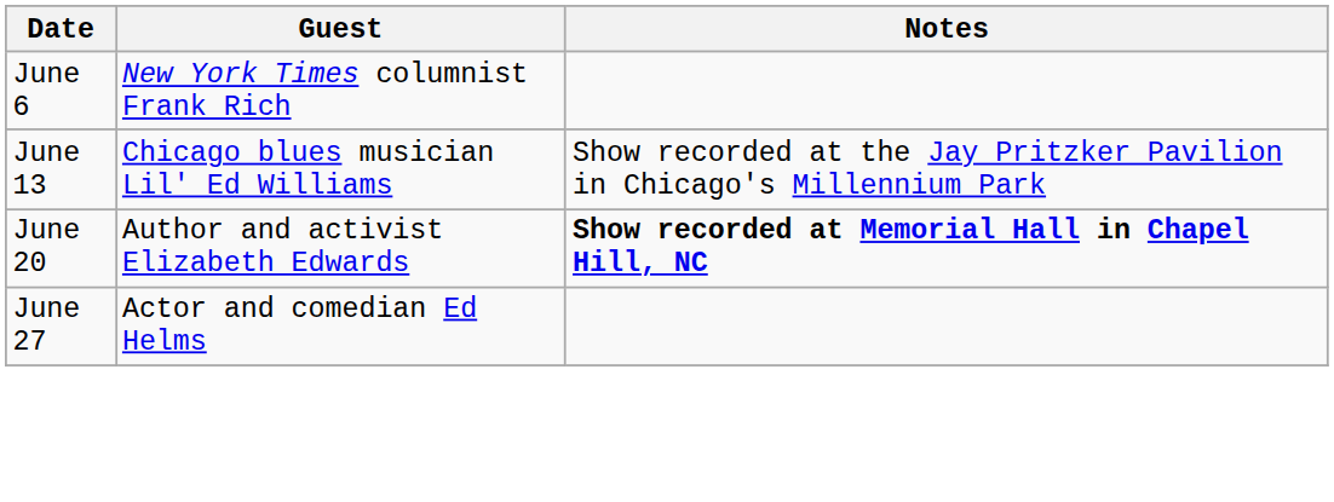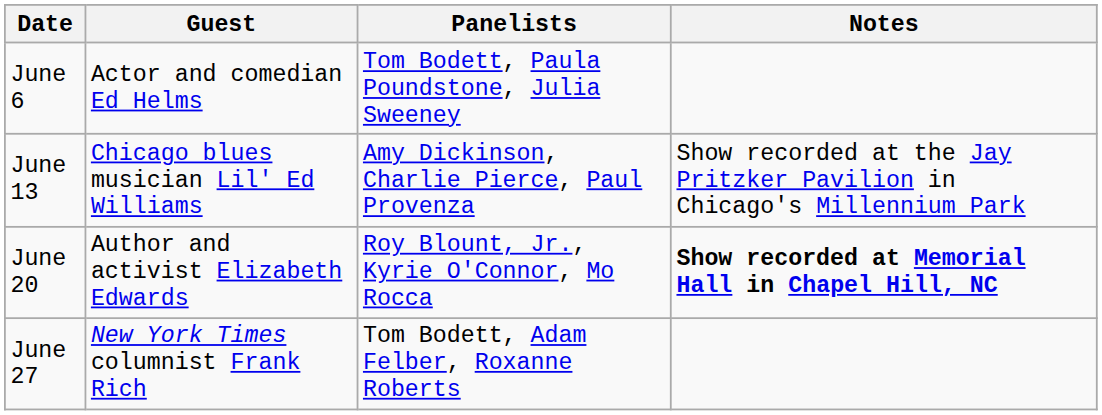 <table class="wikitable">
 <tr>
 <th>Date</th>
 <th>Guest</th>
+<th>Panelists</th>
 <th>Notes</th>
 </tr>
 <tr>
 <td>June 6</td>
-<td><em><a href='#'>New York Times</a></em> columnist <a href='#'>Frank Rich</a></td>
+<td>Actor and comedian <a href='#'>Ed Helms</a></td>
+<td><a href='#'>Tom Bodett</a>, <a href='#'>Paula Poundstone</a>, <a href='#'>Julia Sweeney</a></td>
 <td></td>
 </tr>
 <tr>
 <td>June 13</td>
 <td><a href='#'>Chicago blues</a> musician <a href='#'>Lil' Ed Williams</a></td>
+<td><a href='#'>Amy Dickinson</a>, <a href='#'>Charlie Pierce</a>, <a href='#'>Paul Provenza</a></td>
 <td>Show recorded at the <a href='#'>Jay Pritzker Pavilion</a> in Chicago's <a href='#'>Millennium Park</a></td>
 </tr>
 <tr>
 <td>June 20</td>
 <td>Author and activist <a href='#'>Elizabeth Edwards</a></td>
+<td><a href='#'>Roy Blount, Jr.</a>, <a href='#'>Kyrie O'Connor</a>, <a href='#'>Mo Rocca</a></td>
 <td><strong>Show recorded at <a href='#'>Memorial Hall</a> in <a href='#'>Chapel Hill, NC</a></strong></td>
 </tr>
 <tr>
 <td>June 27</td>
-<td>Actor and comedian <a href='#'>Ed Helms</a></td>
+<td><em><a href='#'>New York Times</a></em> columnist <a href='#'>Frank Rich</a></td>
+<td>Tom Bodett, <a href='#'>Adam Felber</a>, <a href='#'>Roxanne Roberts</a></td>
 <td></td>
 </tr>
 </table>
